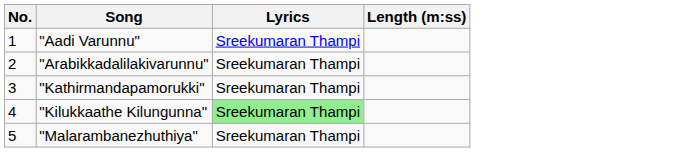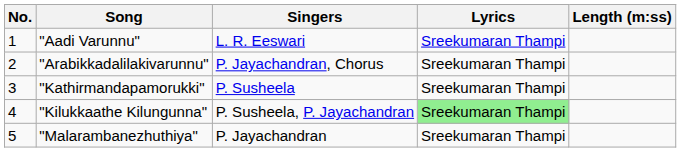 <table class="wikitable" style="font-size:95%;">
 <tr>
 <th>No.</th>
 <th>Song</th>
+<th>Singers</th>
 <th>Lyrics</th>
 <th>Length (m:ss)</th>
 </tr>
 <tr>
 <td>1</td>
 <td>"Aadi Varunnu"</td>
+<td><a href='#'>L. R. Eeswari</a></td>
 <td><a href='#'>Sreekumaran Thampi</a></td>
 <td></td>
 </tr>
 <tr>
 <td>2</td>
 <td>"Arabikkadalilakivarunnu"</td>
+<td><a href='#'>P. Jayachandran</a>, Chorus</td>
 <td>Sreekumaran Thampi</td>
 <td></td>
 </tr>
 <tr>
 <td>3</td>
 <td>"Kathirmandapamorukki"</td>
+<td><a href='#'>P. Susheela</a></td>
 <td>Sreekumaran Thampi</td>
 <td></td>
 </tr>
 <tr>
 <td>4</td>
 <td>"Kilukkaathe Kilungunna"</td>
+<td>P. Susheela, <a href='#'>P. Jayachandran</a></td>
 <td style="background: lightgreen;">Sreekumaran Thampi</td>
 <td></td>
 </tr>
 <tr>
 <td>5</td>
 <td>"Malarambanezhuthiya"</td>
+<td>P. Jayachandran</td>
 <td>Sreekumaran Thampi</td>
 <td></td>
 </tr>
 </table>
